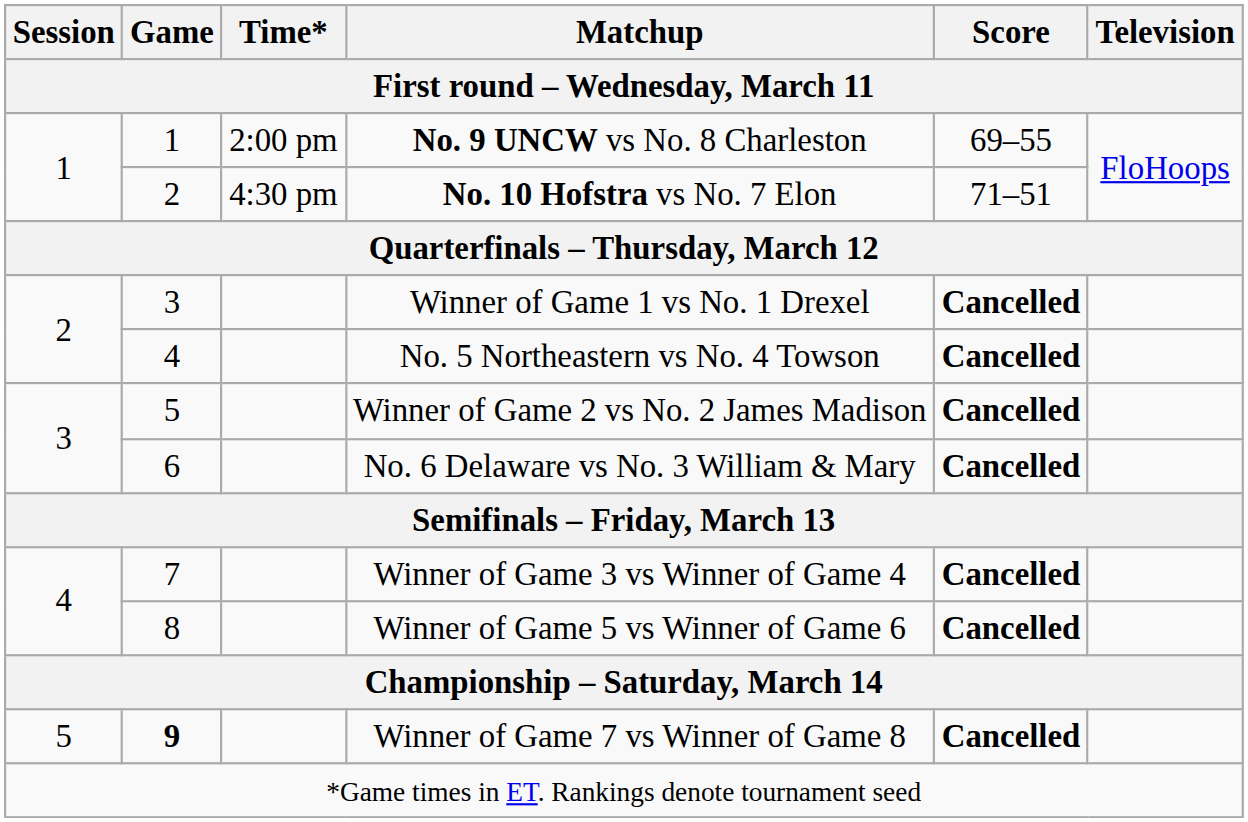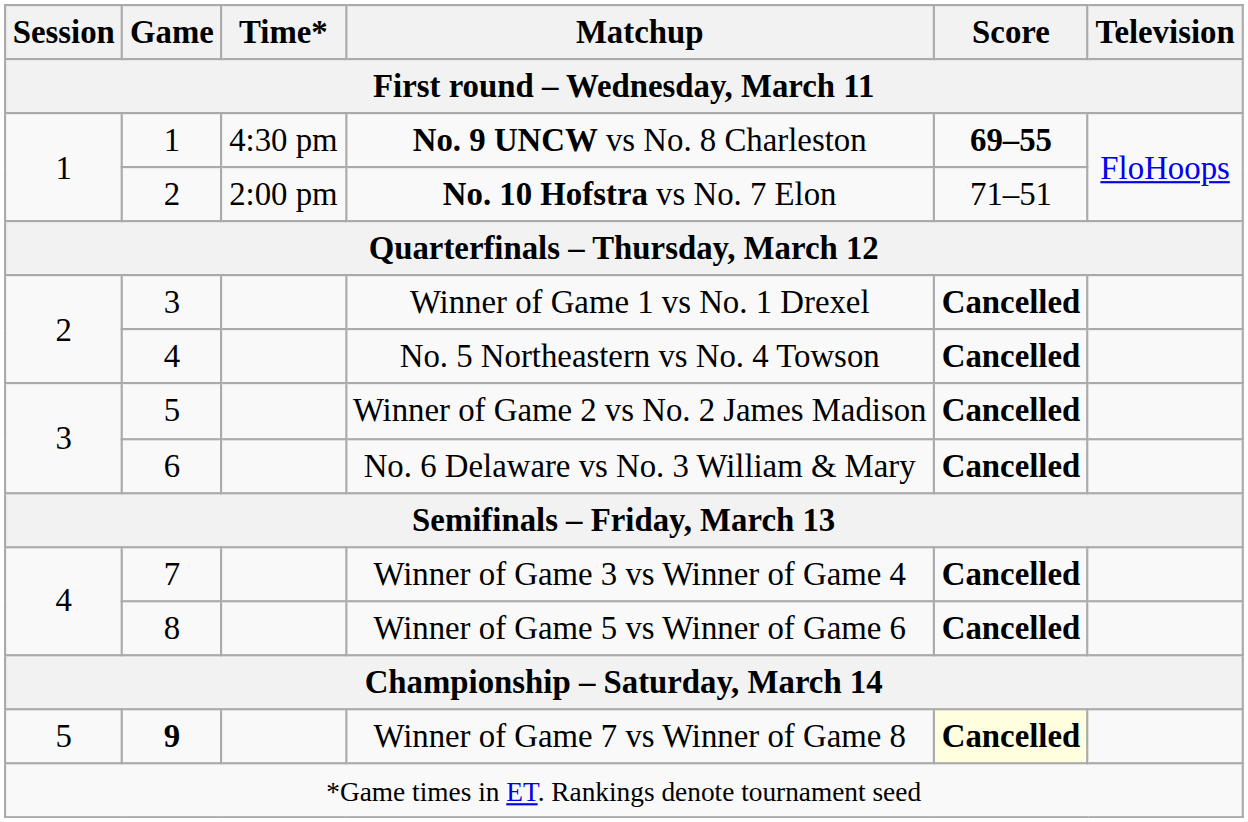 <table class="wikitable" style="font-size: 95%;text-align:center">
 <tr>
 <th>Session</th>
 <th>Game</th>
 <th>Time*</th>
 <th>Matchup</th>
 <th>Score</th>
 <th>Television</th>
 </tr>
 <tr>
 <th colspan=6>First round – Wednesday, March 11</th>
 </tr>
 <tr>
 <td rowspan=2>1</td>
 <td>1</td>
-<td>2:00 pm</td>
+<td>4:30 pm</td>
 <td><strong>No. 9 UNCW</strong> vs No. 8 Charleston</td>
-<td>69–55</td>
+<td><strong>69–55</strong></td>
 <td rowspan=2><a href='#'>FloHoops</a></td>
 </tr>
 <tr>
 <td>2</td>
-<td>4:30 pm</td>
+<td>2:00 pm</td>
 <td><strong>No. 10 Hofstra</strong> vs No. 7 Elon</td>
 <td>71–51</td>
 </tr>
 <tr>
 <th colspan=6>Quarterfinals – Thursday, March 12</th>
 </tr>
 <tr>
 <td rowspan=2>2</td>
 <td>3</td>
 <td></td>
 <td>Winner of Game 1 vs No. 1 Drexel</td>
 <td><strong>Cancelled</strong></td>
 <td></td>
 </tr>
 <tr>
 <td>4</td>
 <td></td>
 <td>No. 5 Northeastern vs No. 4 Towson</td>
 <td><strong>Cancelled</strong></td>
 <td></td>
 </tr>
 <tr>
 <td rowspan=2>3</td>
 <td>5</td>
 <td></td>
 <td>Winner of Game 2 vs No. 2 James Madison</td>
 <td><strong>Cancelled</strong></td>
 <td></td>
 </tr>
 <tr>
 <td>6</td>
 <td></td>
 <td>No. 6 Delaware vs No. 3 William & Mary</td>
 <td><strong>Cancelled</strong></td>
 <td></td>
 </tr>
 <tr>
 <th colspan=6>Semifinals – Friday, March 13</th>
 </tr>
 <tr>
 <td rowspan=2>4</td>
 <td>7</td>
 <td></td>
 <td>Winner of Game 3 vs Winner of Game 4</td>
 <td><strong>Cancelled</strong></td>
 <td></td>
 </tr>
 <tr>
 <td>8</td>
 <td></td>
 <td>Winner of Game 5 vs Winner of Game 6</td>
 <td><strong>Cancelled</strong></td>
 <td></td>
 </tr>
 <tr>
 <th colspan=6>Championship – Saturday, March 14</th>
 </tr>
 <tr>
 <td>5</td>
 <td><strong>9</strong></td>
 <td></td>
 <td>Winner of Game 7 vs Winner of Game 8</td>
-<td><strong>Cancelled</strong></td>
+<td style="background: lightyellow;"><strong>Cancelled</strong></td>
 <td></td>
 </tr>
 <tr>
 <td colspan=6><small>*Game times in <a href='#'>ET</a>. Rankings denote tournament seed</small></td>
 </tr>
 </table>
